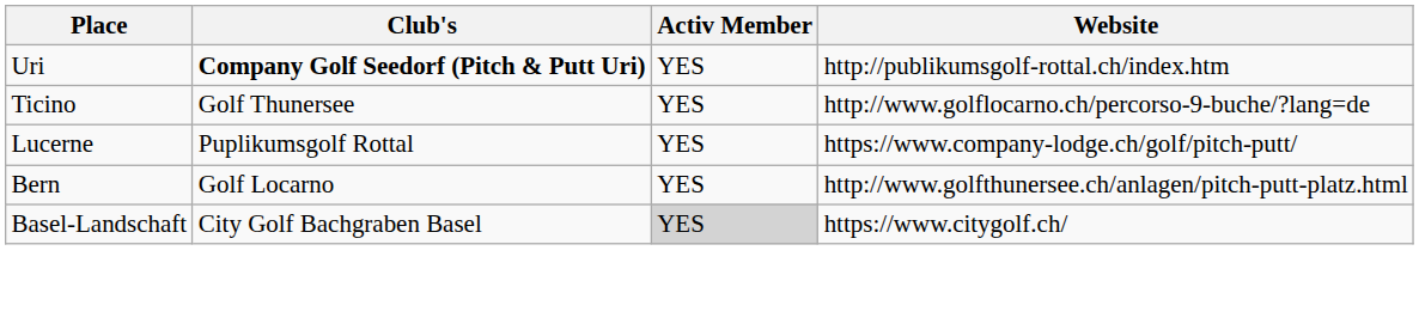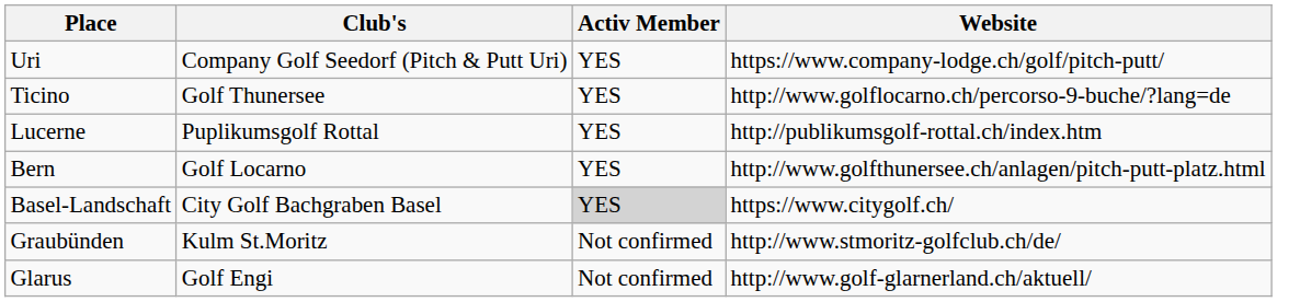 <table class="wikitable">
 <tr>
 <th>Place</th>
 <th>Club's</th>
 <th>Activ Member</th>
 <th>Website</th>
 </tr>
 <tr>
 <td> Uri</td>
-<td><strong>Company Golf Seedorf (Pitch & Putt Uri)</strong></td>
+<td>Company Golf Seedorf (Pitch & Putt Uri)</td>
 <td>YES</td>
-<td>http://publikumsgolf-rottal.ch/index.htm</td>
+<td>https://www.company-lodge.ch/golf/pitch-putt/</td>
 </tr>
 <tr>
 <td> Ticino</td>
 <td>Golf Thunersee</td>
 <td>YES</td>
 <td>http://www.golflocarno.ch/percorso-9-buche/?lang=de</td>
 </tr>
 <tr>
 <td> Lucerne</td>
 <td>Puplikumsgolf Rottal</td>
 <td>YES</td>
-<td>https://www.company-lodge.ch/golf/pitch-putt/</td>
+<td>http://publikumsgolf-rottal.ch/index.htm</td>
 </tr>
 <tr>
 <td> Bern</td>
 <td>Golf Locarno</td>
 <td>YES</td>
 <td>http://www.golfthunersee.ch/anlagen/pitch-putt-platz.html</td>
 </tr>
 <tr>
 <td> Basel-Landschaft</td>
 <td>City Golf Bachgraben Basel</td>
 <td style="background: lightgrey;">YES</td>
 <td>https://www.citygolf.ch/</td>
 </tr>
+<tr>
+<td> Graubünden</td>
+<td>Kulm St.Moritz</td>
+<td>Not confirmed</td>
+<td>http://www.stmoritz-golfclub.ch/de/</td>
+</tr>
+<tr>
+<td> Glarus</td>
+<td>Golf Engi</td>
+<td>Not confirmed</td>
+<td>http://www.golf-glarnerland.ch/aktuell/</td>
+</tr>
 </table>
